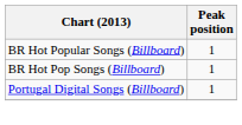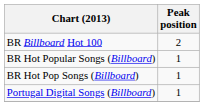 <table class="wikitable sortable">
 <tr>
 <th>Chart (2013)</th>
 <th style="text-align:center;">Peak<br>position</th>
+</tr>
+<tr>
+<td>BR <em><a href='#'>Billboard</a></em> <a href='#'>Hot 100</a></td>
+<td style="text-align:center;">2</td>
 </tr>
 <tr>
 <td>BR Hot Popular Songs (<em><a href='#'>Billboard</a></em>)</td>
 <td style="text-align:center;">1</td>
 </tr>
 <tr>
 <td>BR Hot Pop Songs (<em><a href='#'>Billboard</a></em>)</td>
 <td style="text-align:center;">1</td>
 </tr>
 <tr>
 <td><a href='#'>Portugal Digital Songs</a> (<em><a href='#'>Billboard</a></em>)</td>
 <td style="text-align:center;">1</td>
 </tr>
 <tr>
 </tr>
 </table>
